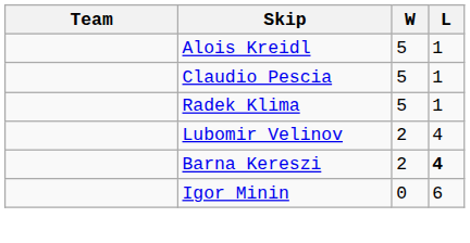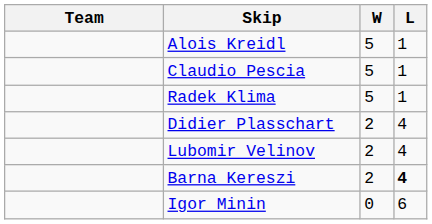 <table class="wikitable">
 <tr>
 <th width="120">Team</th>
 <th width="150">Skip</th>
 <th width="20">W</th>
 <th width="20">L</th>
 </tr>
 <tr>
 <td></td>
 <td><a href='#'>Alois Kreidl</a></td>
 <td>5</td>
 <td>1</td>
 </tr>
 <tr>
 <td></td>
 <td><a href='#'>Claudio Pescia</a></td>
 <td>5</td>
 <td>1</td>
 </tr>
 <tr>
 <td></td>
 <td><a href='#'>Radek Klima</a></td>
 <td>5</td>
 <td>1</td>
 </tr>
 <tr>
 <td></td>
+<td><a href='#'>Didier Plasschart</a></td>
+<td>2</td>
+<td>4</td>
+</tr>
+<tr>
+<td></td>
 <td><a href='#'>Lubomir Velinov</a></td>
 <td>2</td>
 <td>4</td>
 </tr>
 <tr>
 <td></td>
 <td><a href='#'>Barna Kereszi</a></td>
 <td>2</td>
 <td><strong>4</strong></td>
 </tr>
 <tr>
 <td></td>
 <td><a href='#'>Igor Minin</a></td>
 <td>0</td>
 <td>6</td>
 </tr>
 </table>
